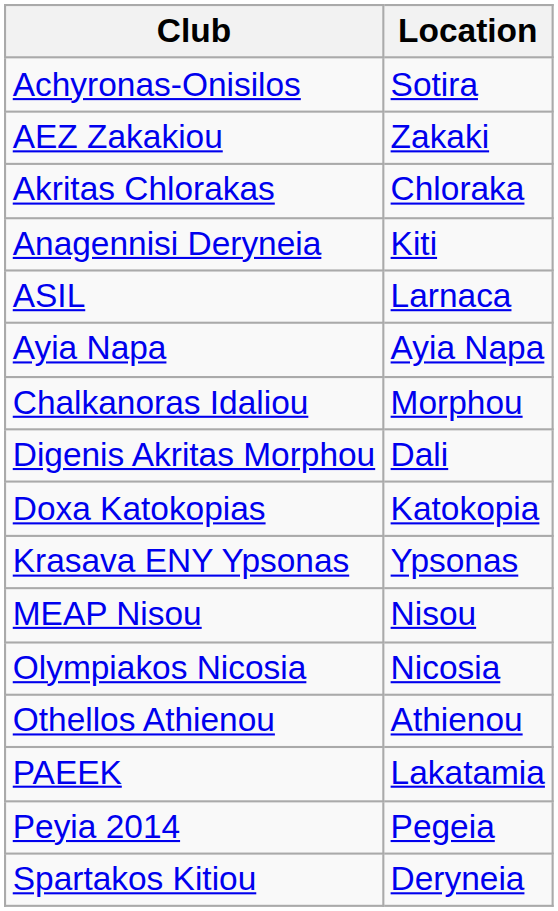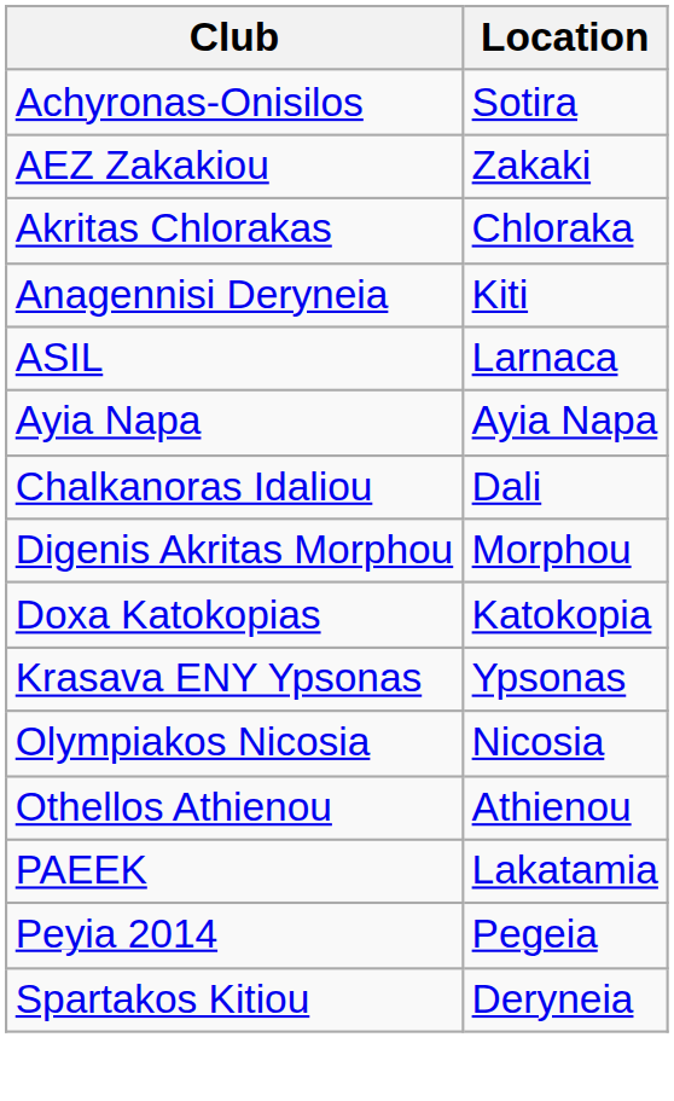 <table class="wikitable sortable">
 <tr>
 <th>Club</th>
 <th>Location</th>
 </tr>
 <tr>
 <td><a href='#'>Achyronas-Onisilos</a></td>
 <td><a href='#'>Sotira</a></td>
 </tr>
 <tr>
 <td><a href='#'>AEZ Zakakiou</a></td>
 <td><a href='#'>Zakaki</a></td>
 </tr>
 <tr>
 <td><a href='#'>Akritas Chlorakas</a></td>
 <td><a href='#'>Chloraka</a></td>
 </tr>
 <tr>
 <td><a href='#'>Anagennisi Deryneia</a></td>
 <td><a href='#'>Kiti</a></td>
 </tr>
 <tr>
 <td><a href='#'>ASIL</a></td>
 <td><a href='#'>Larnaca</a></td>
 </tr>
 <tr>
 <td><a href='#'>Ayia Napa</a></td>
 <td><a href='#'>Ayia Napa</a></td>
 </tr>
 <tr>
 <td><a href='#'>Chalkanoras Idaliou</a></td>
-<td><a href='#'>Morphou</a></td>
+<td><a href='#'>Dali</a></td>
 </tr>
 <tr>
 <td><a href='#'>Digenis Akritas Morphou</a></td>
-<td><a href='#'>Dali</a></td>
+<td><a href='#'>Morphou</a></td>
 </tr>
 <tr>
 <td><a href='#'>Doxa Katokopias</a></td>
 <td><a href='#'>Katokopia</a></td>
 </tr>
 <tr>
 <td><a href='#'>Krasava ENY Ypsonas</a></td>
 <td><a href='#'>Ypsonas</a></td>
-</tr>
-<tr>
-<td><a href='#'>MEAP Nisou</a></td>
-<td><a href='#'>Nisou</a></td>
 </tr>
 <tr>
 <td><a href='#'>Olympiakos Nicosia</a></td>
 <td><a href='#'>Nicosia</a></td>
 </tr>
 <tr>
 <td><a href='#'>Othellos Athienou</a></td>
 <td><a href='#'>Athienou</a></td>
 </tr>
 <tr>
 <td><a href='#'>PAEEK</a></td>
 <td><a href='#'>Lakatamia</a></td>
 </tr>
 <tr>
 <td><a href='#'>Peyia 2014</a></td>
 <td><a href='#'>Pegeia</a></td>
 </tr>
 <tr>
 <td><a href='#'>Spartakos Kitiou</a></td>
 <td><a href='#'>Deryneia</a></td>
 </tr>
 </table>
